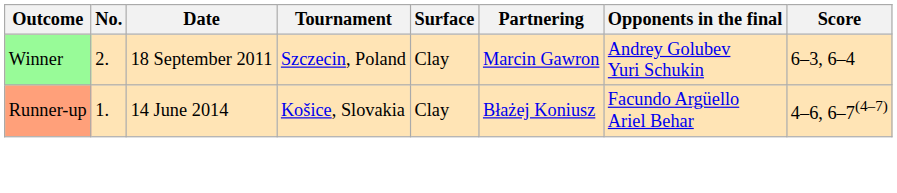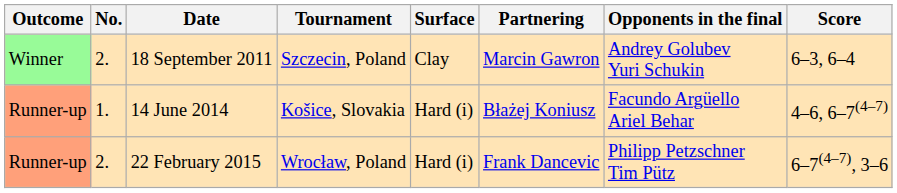 <table class=wikitable style=font-size:97%>
 <tr>
 <th>Outcome</th>
 <th>No.</th>
 <th>Date</th>
 <th>Tournament</th>
 <th>Surface</th>
 <th>Partnering</th>
 <th>Opponents in the final</th>
 <th>Score</th>
 </tr>
 <tr bgcolor="moccasin">
 <td bgcolor=98FB98>Winner</td>
 <td>2.</td>
 <td>18 September 2011</td>
 <td><a href='#'>Szczecin</a>, Poland</td>
 <td>Clay</td>
 <td> <a href='#'>Marcin Gawron</a></td>
 <td> <a href='#'>Andrey Golubev</a><br> <a href='#'>Yuri Schukin</a></td>
 <td>6–3, 6–4</td>
 </tr>
 <tr bgcolor="moccasin">
 <td bgcolor=FFA07A>Runner-up</td>
 <td>1.</td>
 <td>14 June 2014</td>
 <td><a href='#'>Košice</a>, Slovakia</td>
-<td>Clay</td>
+<td>Hard (i)</td>
 <td> <a href='#'>Błażej Koniusz</a></td>
 <td> <a href='#'>Facundo Argüello</a><br> <a href='#'>Ariel Behar</a></td>
 <td>4–6, 6–7<sup>(4–7)</sup></td>
 </tr>
+<tr bgcolor="moccasin">
+<td bgcolor=FFA07A>Runner-up</td>
+<td>2.</td>
+<td>22 February 2015</td>
+<td><a href='#'>Wrocław</a>, Poland</td>
+<td>Hard (i)</td>
+<td> <a href='#'>Frank Dancevic</a></td>
+<td> <a href='#'>Philipp Petzschner</a><br> <a href='#'>Tim Pütz</a></td>
+<td>6–7<sup>(4–7)</sup>, 3–6</td>
+</tr>
 </table>
